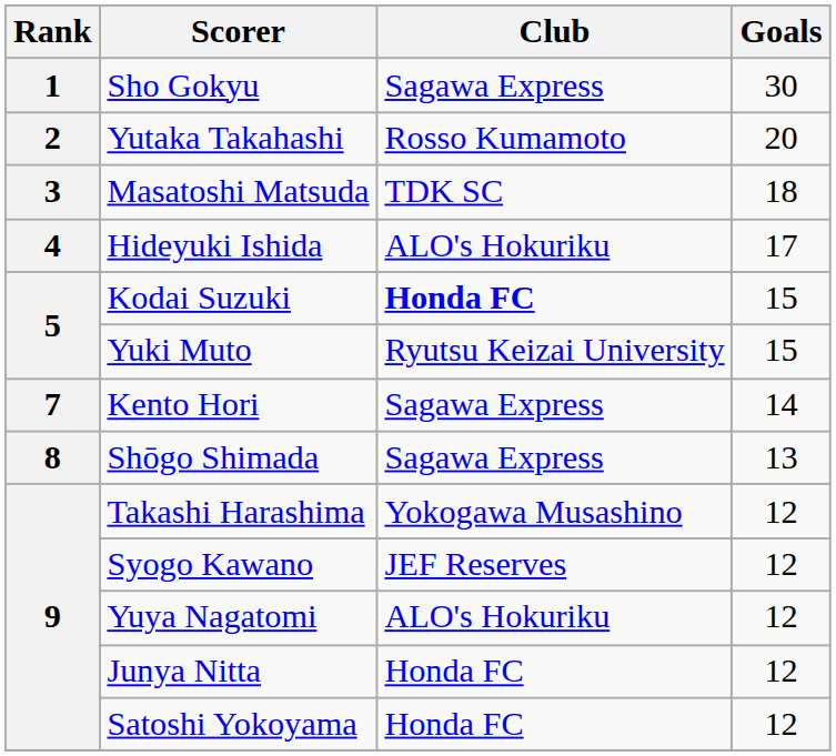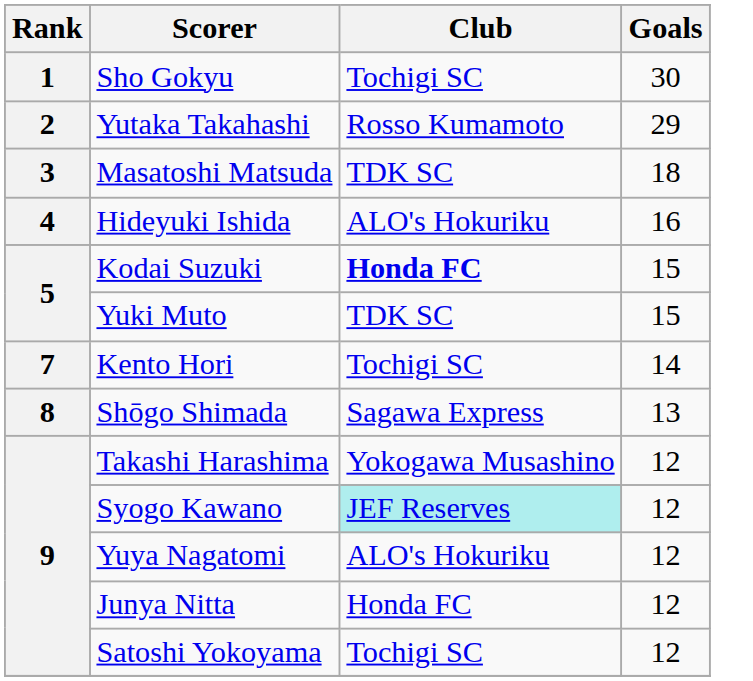 <table class="wikitable">
 <tr>
 <th>Rank</th>
 <th>Scorer</th>
 <th>Club</th>
 <th>Goals</th>
 </tr>
 <tr>
 <th>1</th>
 <td> <a href='#'>Sho Gokyu</a></td>
-<td><a href='#'>Sagawa Express</a></td>
+<td><a href='#'>Tochigi SC</a></td>
 <td align=center>30</td>
 </tr>
 <tr>
 <th>2</th>
 <td> <a href='#'>Yutaka Takahashi</a></td>
 <td><a href='#'>Rosso Kumamoto</a></td>
-<td align=center>20</td>
+<td align=center>29</td>
 </tr>
 <tr>
 <th>3</th>
 <td> <a href='#'>Masatoshi Matsuda</a></td>
 <td><a href='#'>TDK SC</a></td>
 <td align=center>18</td>
 </tr>
 <tr>
 <th>4</th>
 <td> <a href='#'>Hideyuki Ishida</a></td>
 <td><a href='#'>ALO's Hokuriku</a></td>
-<td align=center>17</td>
+<td align=center>16</td>
 </tr>
 <tr>
 <th rowspan=2>5</th>
 <td> <a href='#'>Kodai Suzuki</a></td>
 <td><strong><a href='#'>Honda FC</a></strong></td>
 <td align=center>15</td>
 </tr>
 <tr>
 <td> <a href='#'>Yuki Muto</a></td>
-<td><a href='#'>Ryutsu Keizai University</a></td>
+<td><a href='#'>TDK SC</a></td>
 <td align=center>15</td>
 </tr>
 <tr>
 <th>7</th>
 <td> <a href='#'>Kento Hori</a></td>
-<td><a href='#'>Sagawa Express</a></td>
+<td><a href='#'>Tochigi SC</a></td>
 <td align=center>14</td>
 </tr>
 <tr>
 <th>8</th>
 <td> <a href='#'>Shōgo Shimada</a></td>
 <td><a href='#'>Sagawa Express</a></td>
 <td align=center>13</td>
 </tr>
 <tr>
 <th rowspan=5>9</th>
 <td> <a href='#'>Takashi Harashima</a></td>
 <td><a href='#'>Yokogawa Musashino</a></td>
 <td align=center>12</td>
 </tr>
 <tr>
 <td> <a href='#'>Syogo Kawano</a></td>
-<td><a href='#'>JEF Reserves</a></td>
+<td style="background: paleturquoise;"><a href='#'>JEF Reserves</a></td>
 <td align=center>12</td>
 </tr>
 <tr>
 <td> <a href='#'>Yuya Nagatomi</a></td>
 <td><a href='#'>ALO's Hokuriku</a></td>
 <td align=center>12</td>
 </tr>
 <tr>
 <td> <a href='#'>Junya Nitta</a></td>
 <td><a href='#'>Honda FC</a></td>
 <td align=center>12</td>
 </tr>
 <tr>
 <td> <a href='#'>Satoshi Yokoyama</a></td>
-<td><a href='#'>Honda FC</a></td>
+<td><a href='#'>Tochigi SC</a></td>
 <td align=center>12</td>
 </tr>
 <tr>
 </tr>
 </table>
